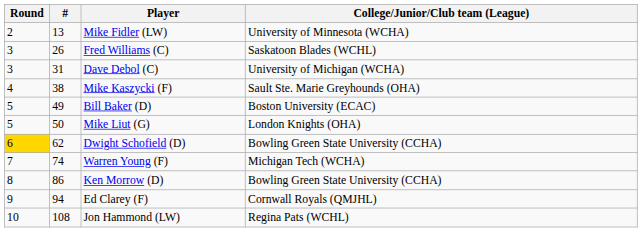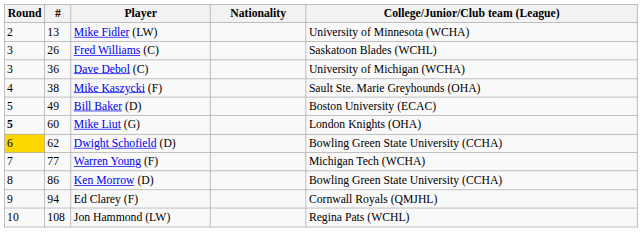 <table class="wikitable">
 <tr align="center">
 <th bgcolor="#DDDDFF" width="4.0%">Round</th>
 <th bgcolor="#DDDDFF" width="4.0%">#</th>
 <th bgcolor="#DDDDFF" width="21.0%">Player</th>
+<th bgcolor="#DDDDFF" width="14.5%">Nationality</th>
 <th bgcolor="#DDDDFF" width="50.0%">College/Junior/Club team (League)</th>
 </tr>
 <tr>
 <td>2</td>
 <td>13</td>
 <td><a href='#'>Mike Fidler</a> (LW)</td>
+<td></td>
 <td>University of Minnesota (WCHA)</td>
 </tr>
 <tr>
 <td>3</td>
 <td>26</td>
 <td><a href='#'>Fred Williams</a> (C)</td>
+<td></td>
 <td>Saskatoon Blades (WCHL)</td>
 </tr>
 <tr>
 <td>3</td>
-<td>31</td>
+<td>36</td>
 <td><a href='#'>Dave Debol</a> (C)</td>
+<td></td>
 <td>University of Michigan (WCHA)</td>
 </tr>
 <tr>
 <td>4</td>
 <td>38</td>
 <td><a href='#'>Mike Kaszycki</a> (F)</td>
+<td></td>
 <td>Sault Ste. Marie Greyhounds (OHA)</td>
 </tr>
 <tr>
 <td>5</td>
 <td>49</td>
 <td><a href='#'>Bill Baker</a> (D)</td>
+<td></td>
 <td>Boston University (ECAC)</td>
 </tr>
 <tr>
-<td>5</td>
-<td>50</td>
+<td><strong>5</strong></td>
+<td>60</td>
 <td><a href='#'>Mike Liut</a> (G)</td>
+<td></td>
 <td>London Knights (OHA)</td>
 </tr>
 <tr>
 <td style="background: gold;">6</td>
 <td>62</td>
 <td><a href='#'>Dwight Schofield</a> (D)</td>
+<td></td>
 <td>Bowling Green State University (CCHA)</td>
 </tr>
 <tr>
 <td>7</td>
-<td>74</td>
+<td>77</td>
 <td><a href='#'>Warren Young</a> (F)</td>
+<td></td>
 <td>Michigan Tech (WCHA)</td>
 </tr>
 <tr>
 <td>8</td>
 <td>86</td>
 <td><a href='#'>Ken Morrow</a> (D)</td>
+<td></td>
 <td>Bowling Green State University (CCHA)</td>
 </tr>
 <tr>
 <td>9</td>
 <td>94</td>
 <td>Ed Clarey (F)</td>
+<td></td>
 <td>Cornwall Royals (QMJHL)</td>
 </tr>
 <tr>
 <td>10</td>
 <td>108</td>
 <td>Jon Hammond (LW)</td>
+<td></td>
 <td>Regina Pats (WCHL)</td>
 </tr>
 </table>
